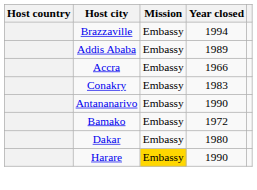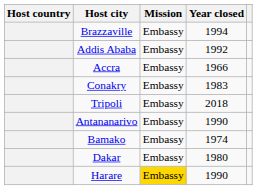 <table class="wikitable plainrowheaders" style="text-align:center;">
 <tr>
 <th scope="col">Host country</th>
 <th scope="col">Host city</th>
 <th scope="col">Mission</th>
 <th scope="col">Year closed</th>
 <th scope="col"></th>
 </tr>
 <tr>
 <th scope="row"></th>
 <td><a href='#'>Brazzaville</a></td>
 <td>Embassy</td>
 <td>1994</td>
 <td></td>
 </tr>
 <tr>
 <th scope="row"></th>
 <td><a href='#'>Addis Ababa</a></td>
 <td>Embassy</td>
-<td>1989</td>
+<td>1992</td>
 <td></td>
 </tr>
 <tr>
 <th scope="row"></th>
 <td><a href='#'>Accra</a></td>
 <td>Embassy</td>
 <td>1966</td>
 <td></td>
 </tr>
 <tr>
 <th scope="row"></th>
 <td><a href='#'>Conakry</a></td>
 <td>Embassy</td>
 <td>1983</td>
 <td></td>
 </tr>
 <tr>
 <th scope="row"></th>
+<td><a href='#'>Tripoli</a></td>
+<td>Embassy</td>
+<td>2018</td>
+<td></td>
+</tr>
+<tr>
+<th scope="row"></th>
 <td><a href='#'>Antananarivo</a></td>
 <td>Embassy</td>
 <td>1990</td>
 <td></td>
 </tr>
 <tr>
 <th scope="row"></th>
 <td><a href='#'>Bamako</a></td>
 <td>Embassy</td>
-<td>1972</td>
+<td>1974</td>
 <td></td>
 </tr>
 <tr>
 <th scope="row"></th>
 <td><a href='#'>Dakar</a></td>
 <td>Embassy</td>
 <td>1980</td>
 <td></td>
 </tr>
 <tr>
 <th scope="row"></th>
 <td><a href='#'>Harare</a></td>
 <td style="background: gold;">Embassy</td>
 <td>1990</td>
 <td></td>
 </tr>
 </table>
